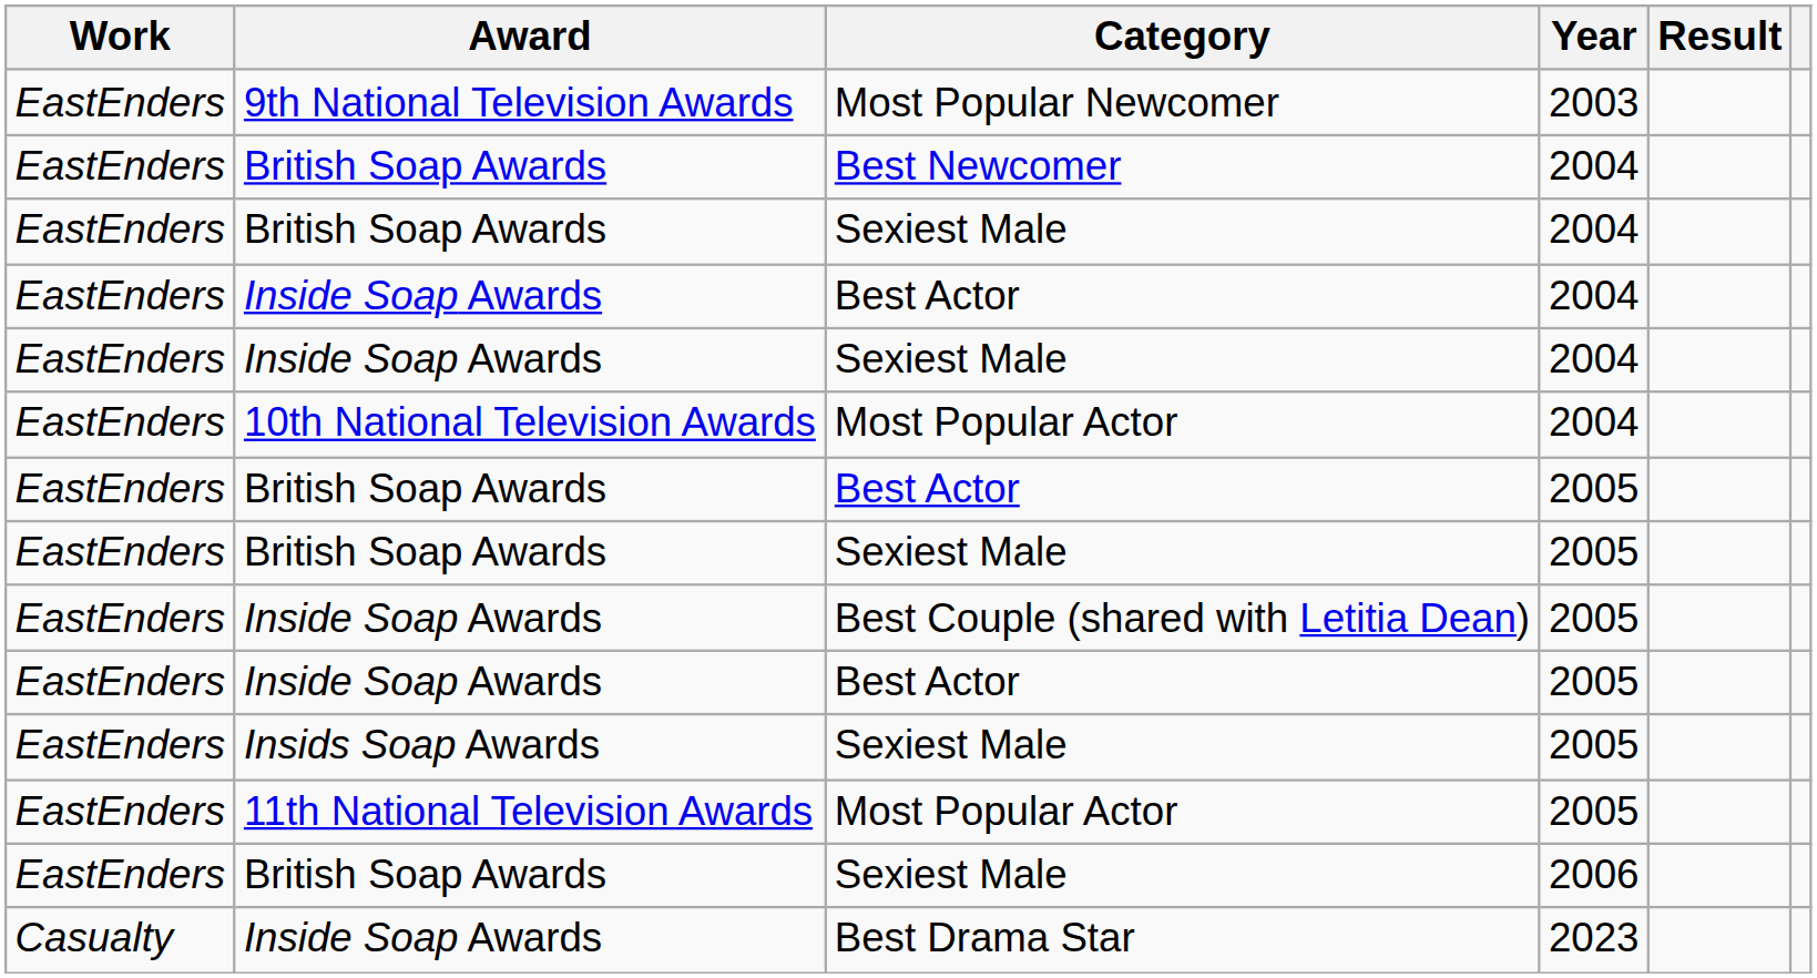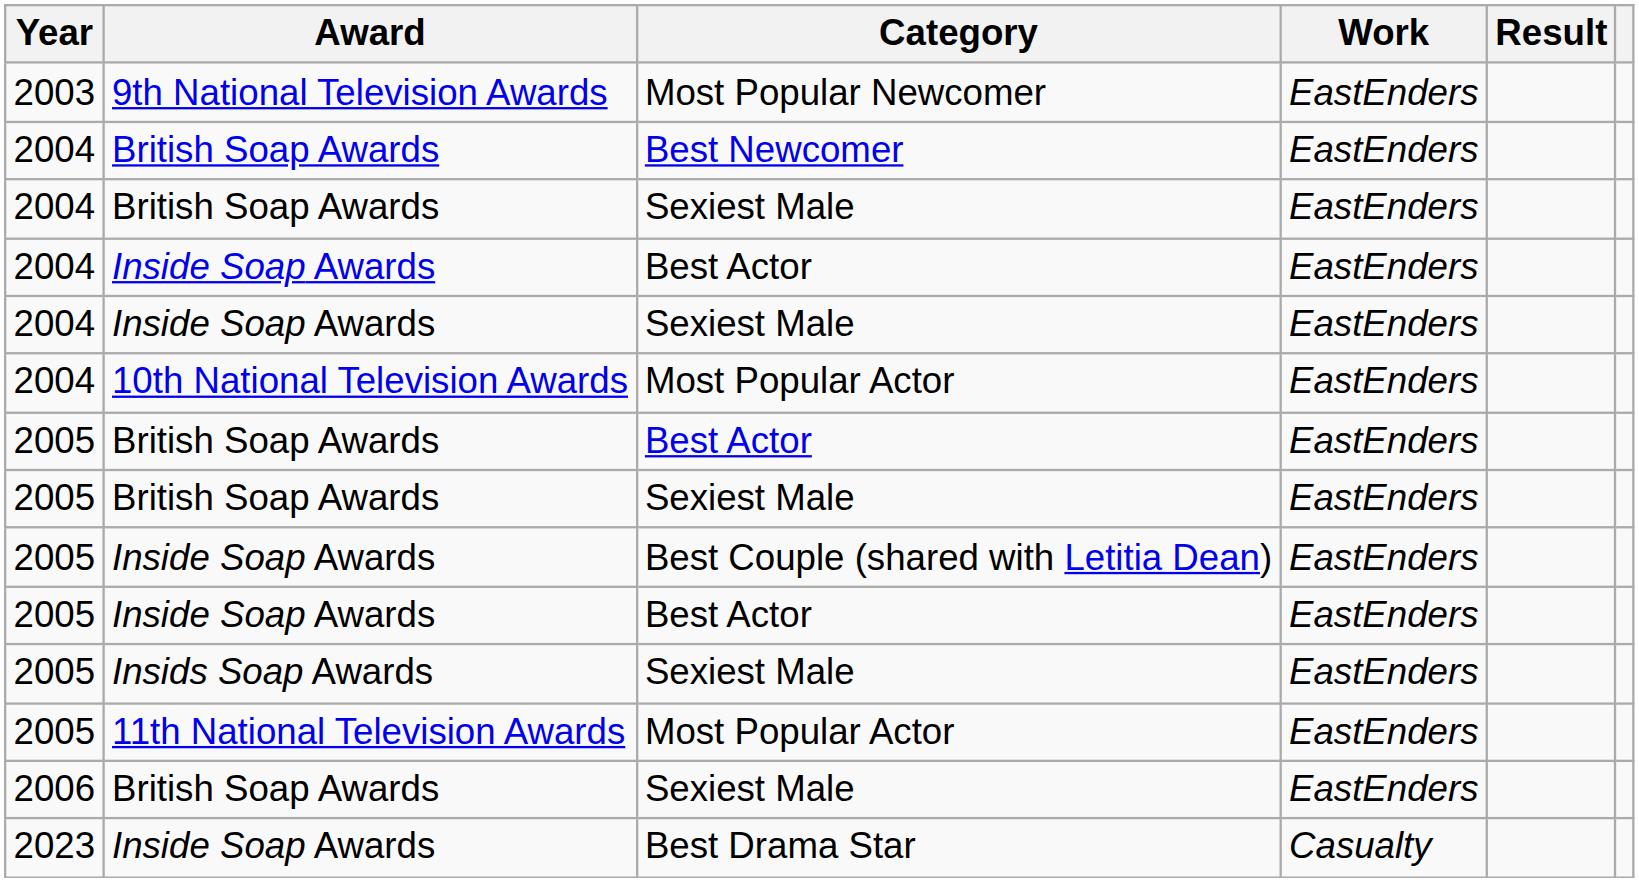 <table class="wikitable sortable">
 <tr>
-<th>Work</th>
+<th>Year</th>
 <th>Award</th>
 <th>Category</th>
-<th>Year</th>
+<th>Work</th>
 <th>Result</th>
 <th scope=col class=unsortable></th>
 </tr>
 <tr>
-<td><em>EastEnders</em></td>
+<td>2003</td>
 <td><a href='#'>9th National Television Awards</a></td>
 <td>Most Popular Newcomer</td>
-<td>2003</td>
+<td><em>EastEnders</em></td>
 <td></td>
 <td align="center"></td>
 </tr>
 <tr>
-<td><em>EastEnders</em></td>
+<td>2004</td>
 <td><a href='#'>British Soap Awards</a></td>
 <td><a href='#'>Best Newcomer</a></td>
-<td>2004</td>
+<td><em>EastEnders</em></td>
 <td></td>
 <td align="center"></td>
 </tr>
 <tr>
-<td><em>EastEnders</em></td>
+<td>2004</td>
 <td>British Soap Awards</td>
 <td>Sexiest Male</td>
-<td>2004</td>
+<td><em>EastEnders</em></td>
 <td></td>
 <td align="center"></td>
 </tr>
 <tr>
-<td><em>EastEnders</em></td>
+<td>2004</td>
 <td><a href='#'><em>Inside Soap</em> Awards</a></td>
 <td>Best Actor</td>
-<td>2004</td>
+<td><em>EastEnders</em></td>
 <td></td>
 <td align="center"></td>
 </tr>
 <tr>
-<td><em>EastEnders</em></td>
+<td>2004</td>
 <td><em>Inside Soap</em> Awards</td>
 <td>Sexiest Male</td>
-<td>2004</td>
+<td><em>EastEnders</em></td>
 <td></td>
 <td align="center"></td>
 </tr>
 <tr>
-<td><em>EastEnders</em></td>
+<td>2004</td>
 <td><a href='#'>10th National Television Awards</a></td>
 <td>Most Popular Actor</td>
-<td>2004</td>
+<td><em>EastEnders</em></td>
 <td></td>
 <td align="center"></td>
 </tr>
 <tr>
-<td><em>EastEnders</em></td>
+<td>2005</td>
 <td>British Soap Awards</td>
 <td><a href='#'>Best Actor</a></td>
-<td>2005</td>
+<td><em>EastEnders</em></td>
 <td></td>
 <td align="center"></td>
 </tr>
 <tr>
-<td><em>EastEnders</em></td>
+<td>2005</td>
 <td>British Soap Awards</td>
 <td>Sexiest Male</td>
-<td>2005</td>
+<td><em>EastEnders</em></td>
 <td></td>
 <td align="center"></td>
 </tr>
 <tr>
-<td><em>EastEnders</em></td>
+<td>2005</td>
 <td><em>Inside Soap</em> Awards</td>
 <td>Best Couple (shared with <a href='#'>Letitia Dean</a>)</td>
-<td>2005</td>
+<td><em>EastEnders</em></td>
 <td></td>
 <td align="center"></td>
 </tr>
 <tr>
-<td><em>EastEnders</em></td>
+<td>2005</td>
 <td><em>Inside Soap</em> Awards</td>
 <td>Best Actor</td>
-<td>2005</td>
+<td><em>EastEnders</em></td>
 <td></td>
 <td align="center"></td>
 </tr>
 <tr>
-<td><em>EastEnders</em></td>
+<td>2005</td>
 <td><em>Insids Soap</em> Awards</td>
 <td>Sexiest Male</td>
-<td>2005</td>
+<td><em>EastEnders</em></td>
 <td></td>
 <td align="center"></td>
 </tr>
 <tr>
-<td><em>EastEnders</em></td>
+<td>2005</td>
 <td><a href='#'>11th National Television Awards</a></td>
 <td>Most Popular Actor</td>
-<td>2005</td>
+<td><em>EastEnders</em></td>
 <td></td>
 <td align="center"></td>
 </tr>
 <tr>
-<td><em>EastEnders</em></td>
+<td>2006</td>
 <td>British Soap Awards</td>
 <td>Sexiest Male</td>
-<td>2006</td>
+<td><em>EastEnders</em></td>
 <td></td>
 <td align="center"></td>
 </tr>
 <tr>
-<td><em>Casualty</em></td>
+<td>2023</td>
 <td><em>Inside Soap</em> Awards</td>
 <td>Best Drama Star</td>
-<td>2023</td>
+<td><em>Casualty</em></td>
 <td></td>
 <td align="center"></td>
 </tr>
 </table>
